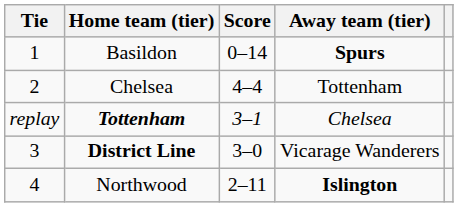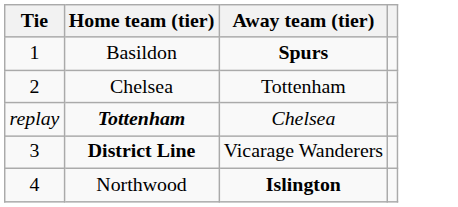 <table class="wikitable" style="text-align:center; font-size:85%">
 <tr>
 <th>Tie</th>
 <th>Home team (tier)</th>
-<th>Score</th>
 <th>Away team (tier)</th>
 <th></th>
 </tr>
 <tr>
 <td align="center">1</td>
 <td>Basildon</td>
-<td align="center">0–14</td>
 <td><strong>Spurs</strong></td>
 <td></td>
 </tr>
 <tr>
 <td align="center">2</td>
 <td>Chelsea</td>
-<td align="center">4–4 </td>
 <td>Tottenham</td>
 <td></td>
 </tr>
 <tr>
 <td align="center"><em>replay</em></td>
 <td><strong><em>Tottenham</em></strong></td>
-<td align="center"><em>3–1</em></td>
 <td><em>Chelsea</em></td>
 <td></td>
 </tr>
 <tr>
 <td align="center">3</td>
 <td><strong>District Line</strong></td>
-<td align="center">3–0</td>
 <td>Vicarage Wanderers</td>
 <td></td>
 </tr>
 <tr>
 <td align="center">4</td>
 <td>Northwood</td>
-<td align="center">2–11</td>
 <td><strong>Islington</strong></td>
 <td></td>
 </tr>
 </table>
